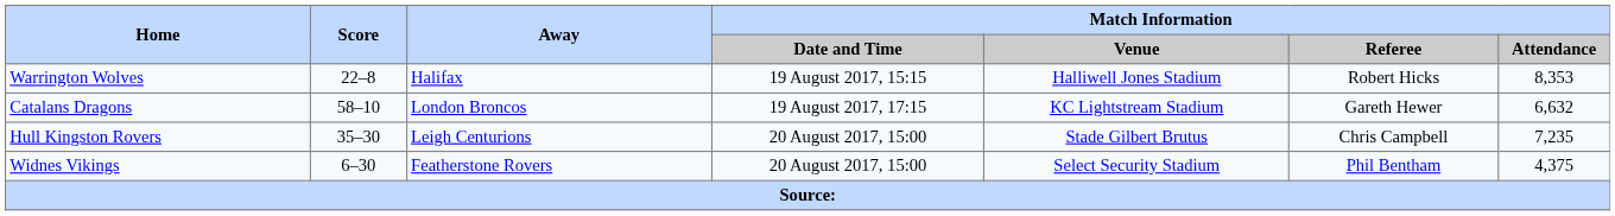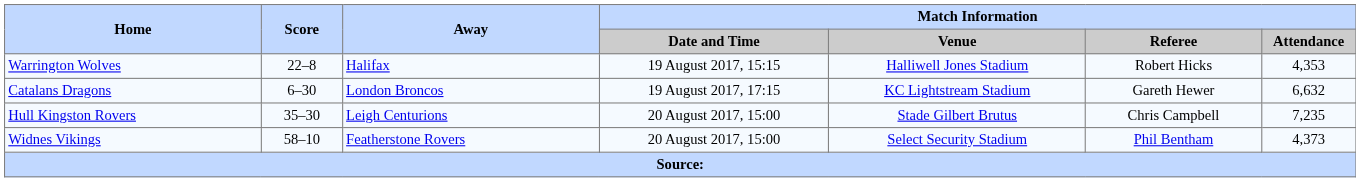 <table border=1 style="border-collapse:collapse; font-size:85%; text-align:center;" cellpadding=3 cellspacing=0 width=100%>
 <tr bgcolor=#C1D8FF>
 <th rowspan=2 width=19%>Home</th>
 <th rowspan=2 width=6%>Score</th>
 <th rowspan=2 width=19%>Away</th>
 <th colspan=6>Match Information</th>
 </tr>
 <tr bgcolor=#CCCCCC>
 <th width=17%>Date and Time</th>
 <th width=19%>Venue</th>
 <th width=13%>Referee</th>
 <th width=7%>Attendance</th>
 </tr>
 <tr bgcolor=#F5FAFF>
 <td align=left> <a href='#'>Warrington Wolves</a></td>
 <td>22–8</td>
 <td align=left> <a href='#'>Halifax</a></td>
 <td>19 August 2017, 15:15</td>
 <td><a href='#'>Halliwell Jones Stadium</a></td>
 <td>Robert Hicks</td>
-<td>8,353</td>
+<td>4,353</td>
 </tr>
 <tr bgcolor=#F5FAFF>
 <td align=left> <a href='#'>Catalans Dragons</a></td>
-<td>58–10</td>
+<td>6–30</td>
 <td align=left> <a href='#'>London Broncos</a></td>
 <td>19 August 2017, 17:15</td>
 <td><a href='#'>KC Lightstream Stadium</a></td>
 <td>Gareth Hewer</td>
 <td>6,632</td>
 </tr>
 <tr bgcolor=#F5FAFF>
 <td align=left> <a href='#'>Hull Kingston Rovers</a></td>
 <td>35–30</td>
 <td align=left> <a href='#'>Leigh Centurions</a></td>
 <td>20 August 2017, 15:00</td>
 <td><a href='#'>Stade Gilbert Brutus</a></td>
 <td>Chris Campbell</td>
 <td>7,235</td>
 </tr>
 <tr bgcolor=#F5FAFF>
 <td align=left> <a href='#'>Widnes Vikings</a></td>
-<td>6–30</td>
+<td>58–10</td>
 <td align=left> <a href='#'>Featherstone Rovers</a></td>
 <td>20 August 2017, 15:00</td>
 <td><a href='#'>Select Security Stadium</a></td>
 <td><a href='#'>Phil Bentham</a></td>
-<td>4,375</td>
+<td>4,373</td>
 </tr>
 <tr style="background:#c1d8ff;">
 <th colspan=12>Source:</th>
 </tr>
 </table>
